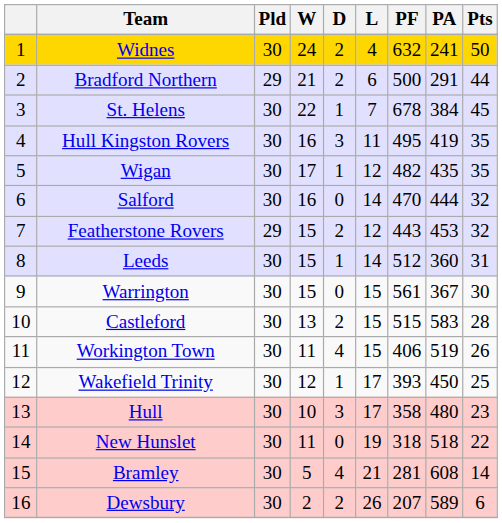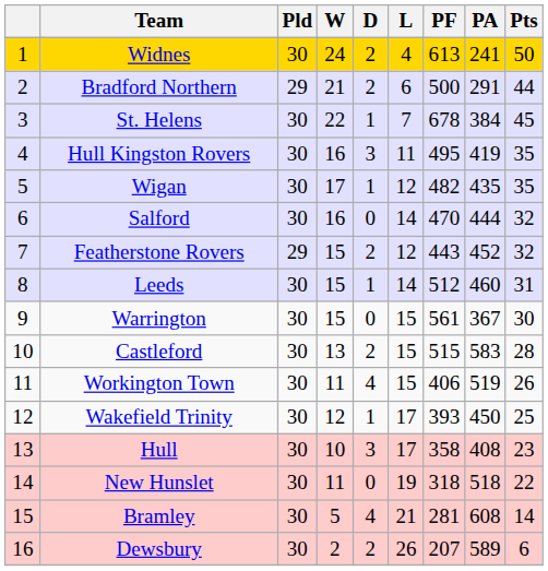 <table class="wikitable" style="text-align:center;">
 <tr>
 <th width=20 abbr="Position"></th>
 <th width=175>Team</th>
 <th width=20 abbr="Played">Pld</th>
 <th width=20 abbr="Won">W</th>
 <th width=20 abbr="Drawn">D</th>
 <th width=20 abbr="Lost">L</th>
 <th width=20 abbr=”Points For”>PF</th>
 <th width=20 abbr=”Points Against”>PA</th>
 <th width=20 abbr="Points">Pts</th>
 </tr>
 <tr>
 </tr>
 <tr align=center style="background:#FFD700;">
 <td>1</td>
 <td><a href='#'>Widnes</a></td>
 <td>30</td>
 <td>24</td>
 <td>2</td>
 <td>4</td>
-<td>632</td>
+<td>613</td>
 <td>241</td>
 <td>50</td>
 </tr>
 <tr align=center style="background:#e1e1ff;color:">
 <td>2</td>
 <td><a href='#'>Bradford Northern</a></td>
 <td>29</td>
 <td>21</td>
 <td>2</td>
 <td>6</td>
 <td>500</td>
 <td>291</td>
 <td>44</td>
 </tr>
 <tr align=center style="background:#e1e1ff;color:">
 <td>3</td>
 <td><a href='#'>St. Helens</a></td>
 <td>30</td>
 <td>22</td>
 <td>1</td>
 <td>7</td>
 <td>678</td>
 <td>384</td>
 <td>45</td>
 </tr>
 <tr align=center style="background:#e1e1ff;color:">
 <td>4</td>
 <td><a href='#'>Hull Kingston Rovers</a></td>
 <td>30</td>
 <td>16</td>
 <td>3</td>
 <td>11</td>
 <td>495</td>
 <td>419</td>
 <td>35</td>
 </tr>
 <tr align=center style="background:#e1e1ff;color:">
 <td>5</td>
 <td><a href='#'>Wigan</a></td>
 <td>30</td>
 <td>17</td>
 <td>1</td>
 <td>12</td>
 <td>482</td>
 <td>435</td>
 <td>35</td>
 </tr>
 <tr align=center style="background:#e1e1ff;color:">
 <td>6</td>
 <td><a href='#'>Salford</a></td>
 <td>30</td>
 <td>16</td>
 <td>0</td>
 <td>14</td>
 <td>470</td>
 <td>444</td>
 <td>32</td>
 </tr>
 <tr align=center style="background:#e1e1ff;color:">
 <td>7</td>
 <td><a href='#'>Featherstone Rovers</a></td>
 <td>29</td>
 <td>15</td>
 <td>2</td>
 <td>12</td>
 <td>443</td>
-<td>453</td>
+<td>452</td>
 <td>32</td>
 </tr>
 <tr align=center style="background:#e1e1ff;color:">
 <td>8</td>
 <td><a href='#'>Leeds</a></td>
 <td>30</td>
 <td>15</td>
 <td>1</td>
 <td>14</td>
 <td>512</td>
-<td>360</td>
+<td>460</td>
 <td>31</td>
 </tr>
 <tr align=center style="background:">
 <td>9</td>
 <td><a href='#'>Warrington</a></td>
 <td>30</td>
 <td>15</td>
 <td>0</td>
 <td>15</td>
 <td>561</td>
 <td>367</td>
 <td>30</td>
 </tr>
 <tr align=center style="background:">
 <td>10</td>
 <td><a href='#'>Castleford</a></td>
 <td>30</td>
 <td>13</td>
 <td>2</td>
 <td>15</td>
 <td>515</td>
 <td>583</td>
 <td>28</td>
 </tr>
 <tr align=center style="background:">
 <td>11</td>
 <td><a href='#'>Workington Town</a></td>
 <td>30</td>
 <td>11</td>
 <td>4</td>
 <td>15</td>
 <td>406</td>
 <td>519</td>
 <td>26</td>
 </tr>
 <tr align=center style="background:">
 <td>12</td>
 <td><a href='#'>Wakefield Trinity</a></td>
 <td>30</td>
 <td>12</td>
 <td>1</td>
 <td>17</td>
 <td>393</td>
 <td>450</td>
 <td>25</td>
 </tr>
 <tr align=center style="background:#FFCCCC">
 <td>13</td>
 <td><a href='#'>Hull</a></td>
 <td>30</td>
 <td>10</td>
 <td>3</td>
 <td>17</td>
 <td>358</td>
-<td>480</td>
+<td>408</td>
 <td>23</td>
 </tr>
 <tr align=center style="background:#FFCCCC">
 <td>14</td>
 <td><a href='#'>New Hunslet</a></td>
 <td>30</td>
 <td>11</td>
 <td>0</td>
 <td>19</td>
 <td>318</td>
 <td>518</td>
 <td>22</td>
 </tr>
 <tr align=center style="background:#FFCCCC">
 <td>15</td>
 <td><a href='#'>Bramley</a></td>
 <td>30</td>
 <td>5</td>
 <td>4</td>
 <td>21</td>
 <td>281</td>
 <td>608</td>
 <td>14</td>
 </tr>
 <tr align=center style="background:#FFCCCC">
 <td>16</td>
 <td><a href='#'>Dewsbury</a></td>
 <td>30</td>
 <td>2</td>
 <td>2</td>
 <td>26</td>
 <td>207</td>
 <td>589</td>
 <td>6</td>
 </tr>
 <tr>
 </tr>
 </table>
